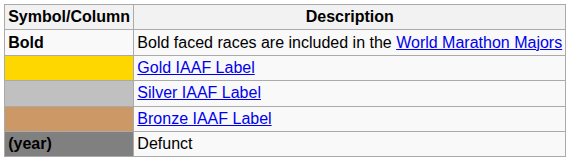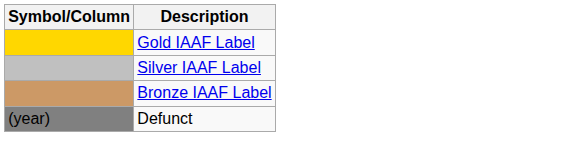 <table class="wikitable">
 <tr>
 <th>Symbol/Column</th>
 <th>Description</th>
-</tr>
-<tr>
-<td><strong>Bold</strong></td>
-<td>Bold faced races are included in the <a href='#'>World Marathon Majors</a></td>
 </tr>
 <tr>
 <td bgcolor="gold"></td>
 <td><a href='#'>Gold IAAF Label</a></td>
 </tr>
 <tr>
 <td bgcolor="silver"></td>
 <td><a href='#'>Silver IAAF Label</a></td>
 </tr>
 <tr>
 <td bgcolor=cc9966></td>
 <td><a href='#'>Bronze IAAF Label</a></td>
 </tr>
 <tr>
-<td bgcolor="grey"><strong>(year)</strong></td>
+<td bgcolor="grey">(year)</td>
 <td>Defunct</td>
 </tr>
 </table>
